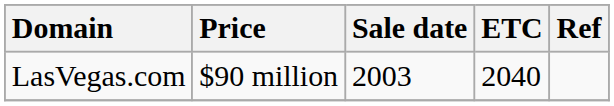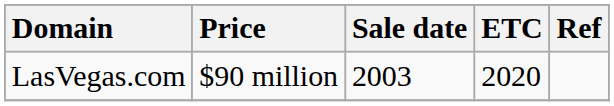 <table class="wikitable sortable">
 <tr>
 <th style="text-align: left;">Domain</th>
 <th style="text-align: left;" data-sort-type="currency">Price</th>
 <th style="text-align: left;" data-sort-type="numeric">Sale date</th>
 <th style="text-align: left;" data-sort-type="numeric"><abbr>ETC</abbr></th>
 <th style="text-align: left;" class="unsortable">Ref</th>
 </tr>
 <tr>
 <td>LasVegas.com</td>
 <td>$90 million</td>
 <td>2003</td>
-<td>2040</td>
+<td>2020</td>
 <td></td>
 </tr>
 <tr>
 </tr>
 </table>
